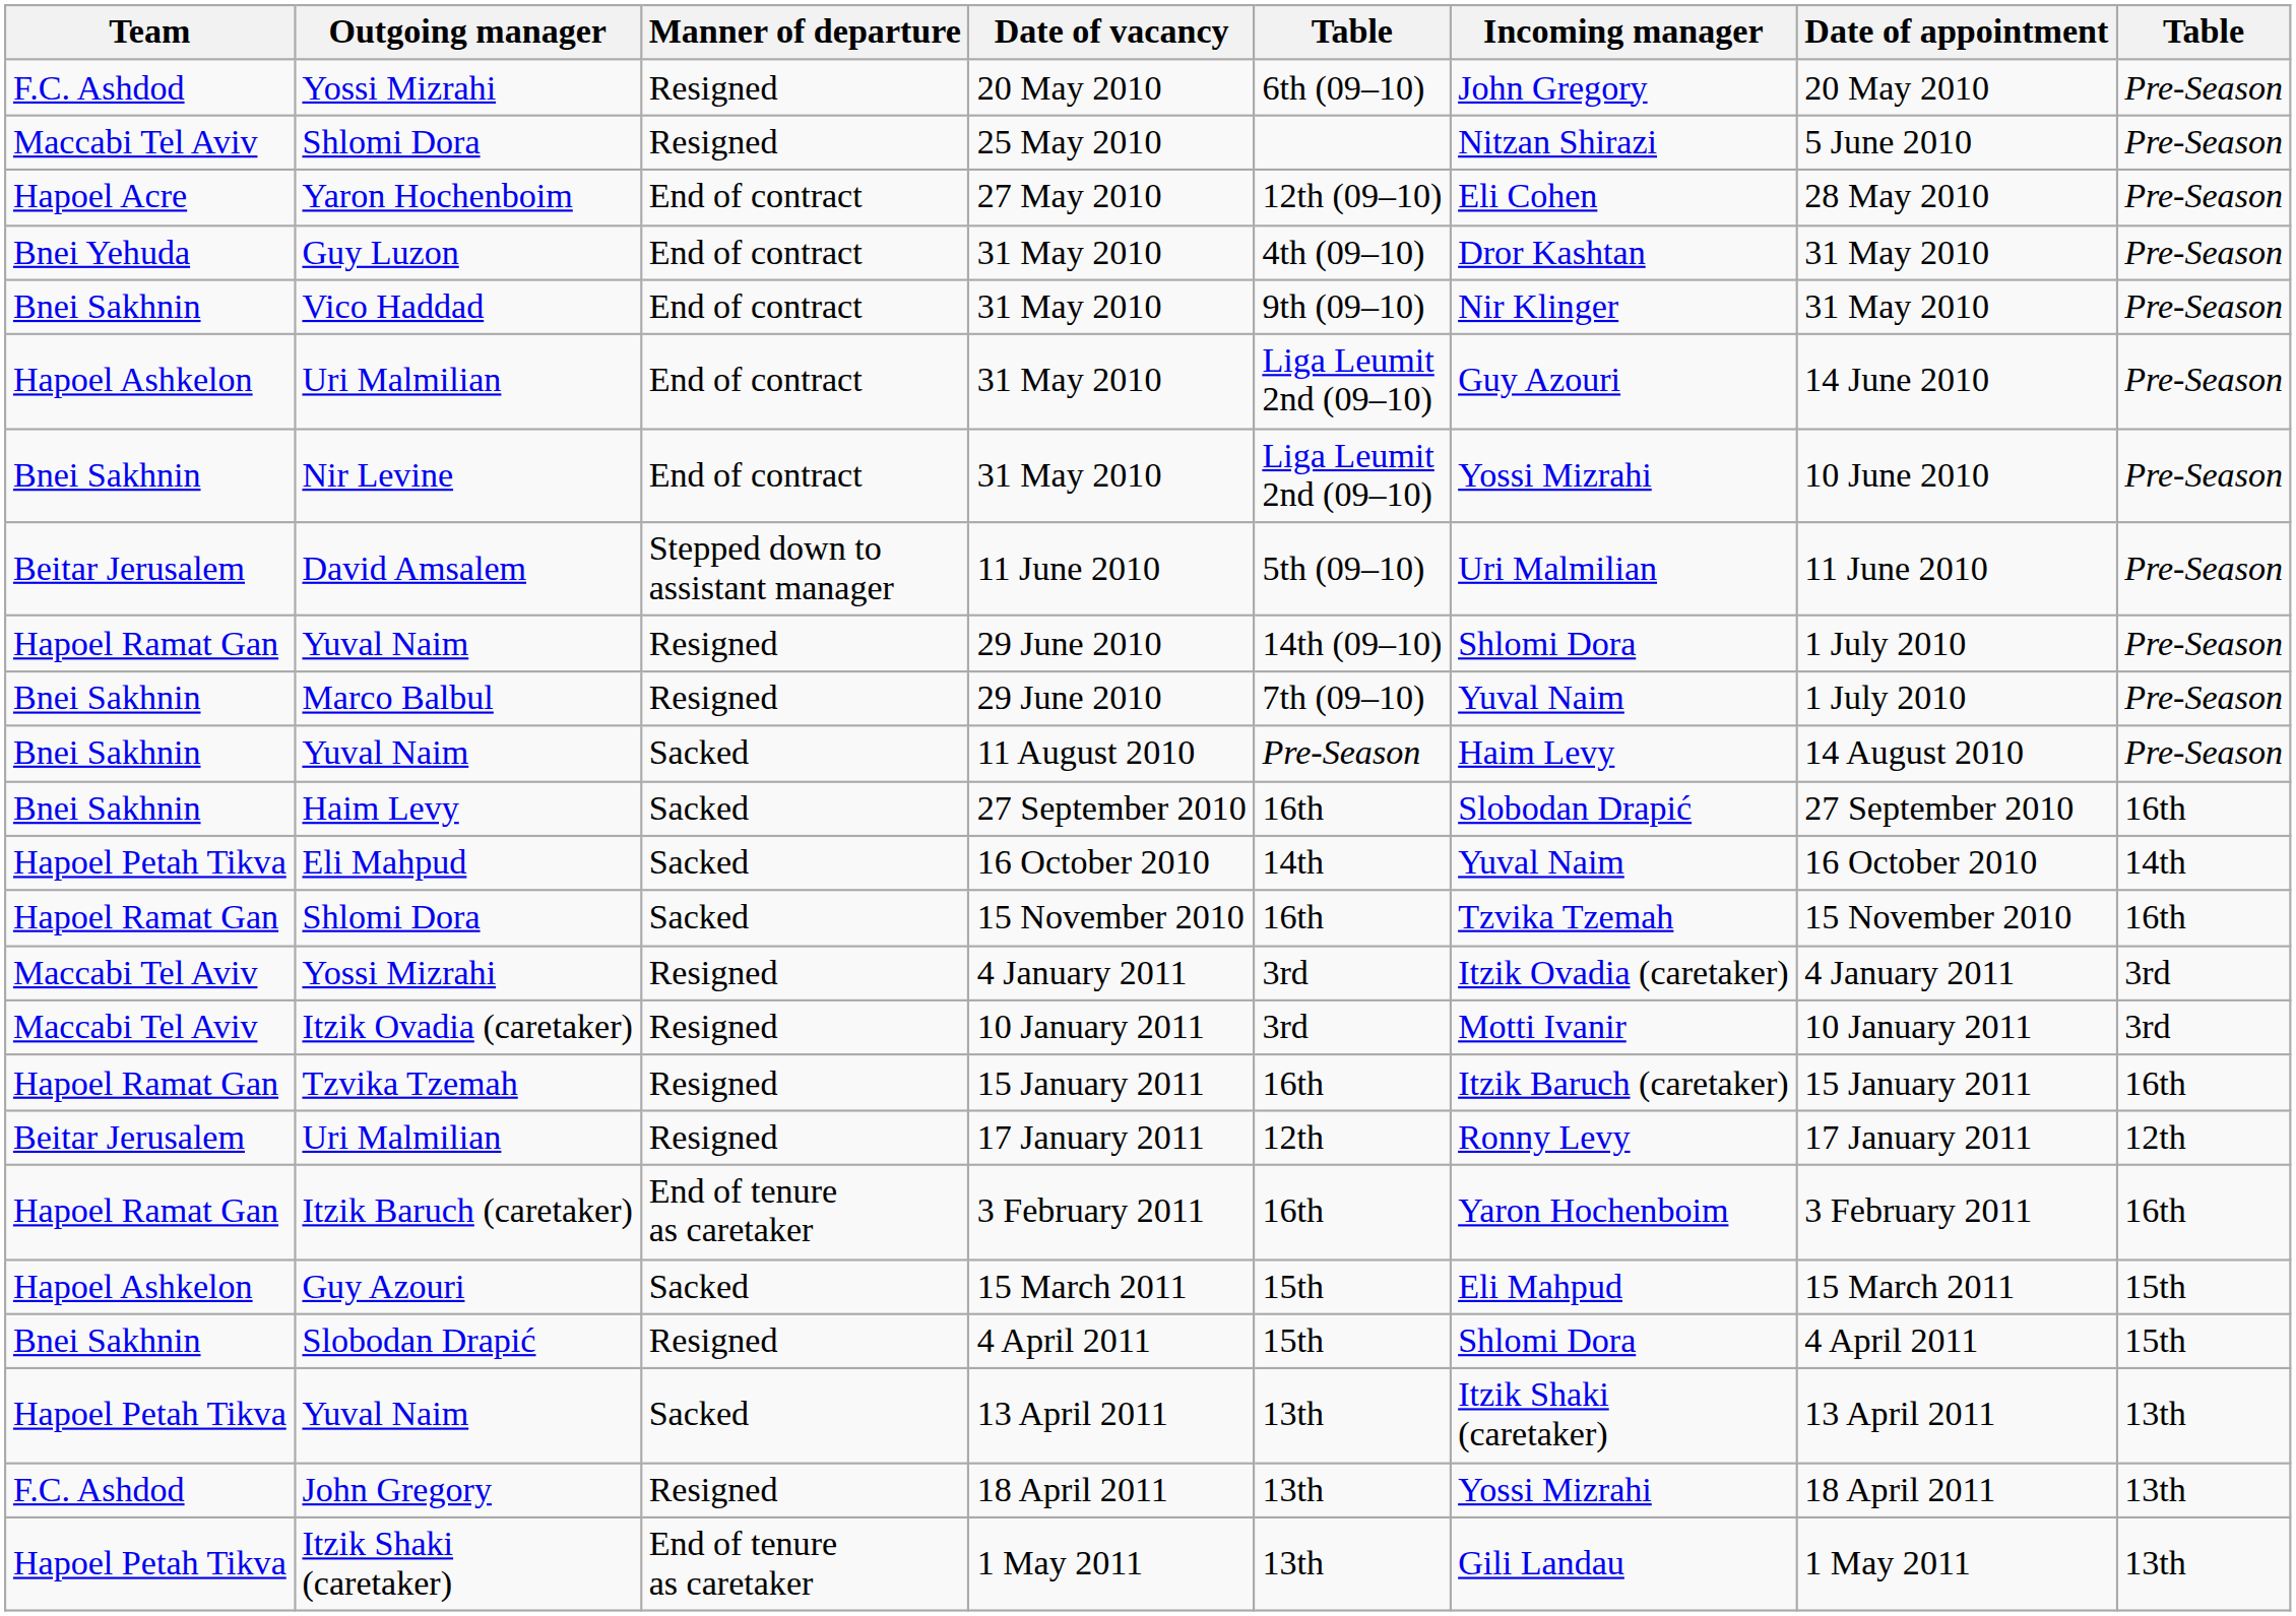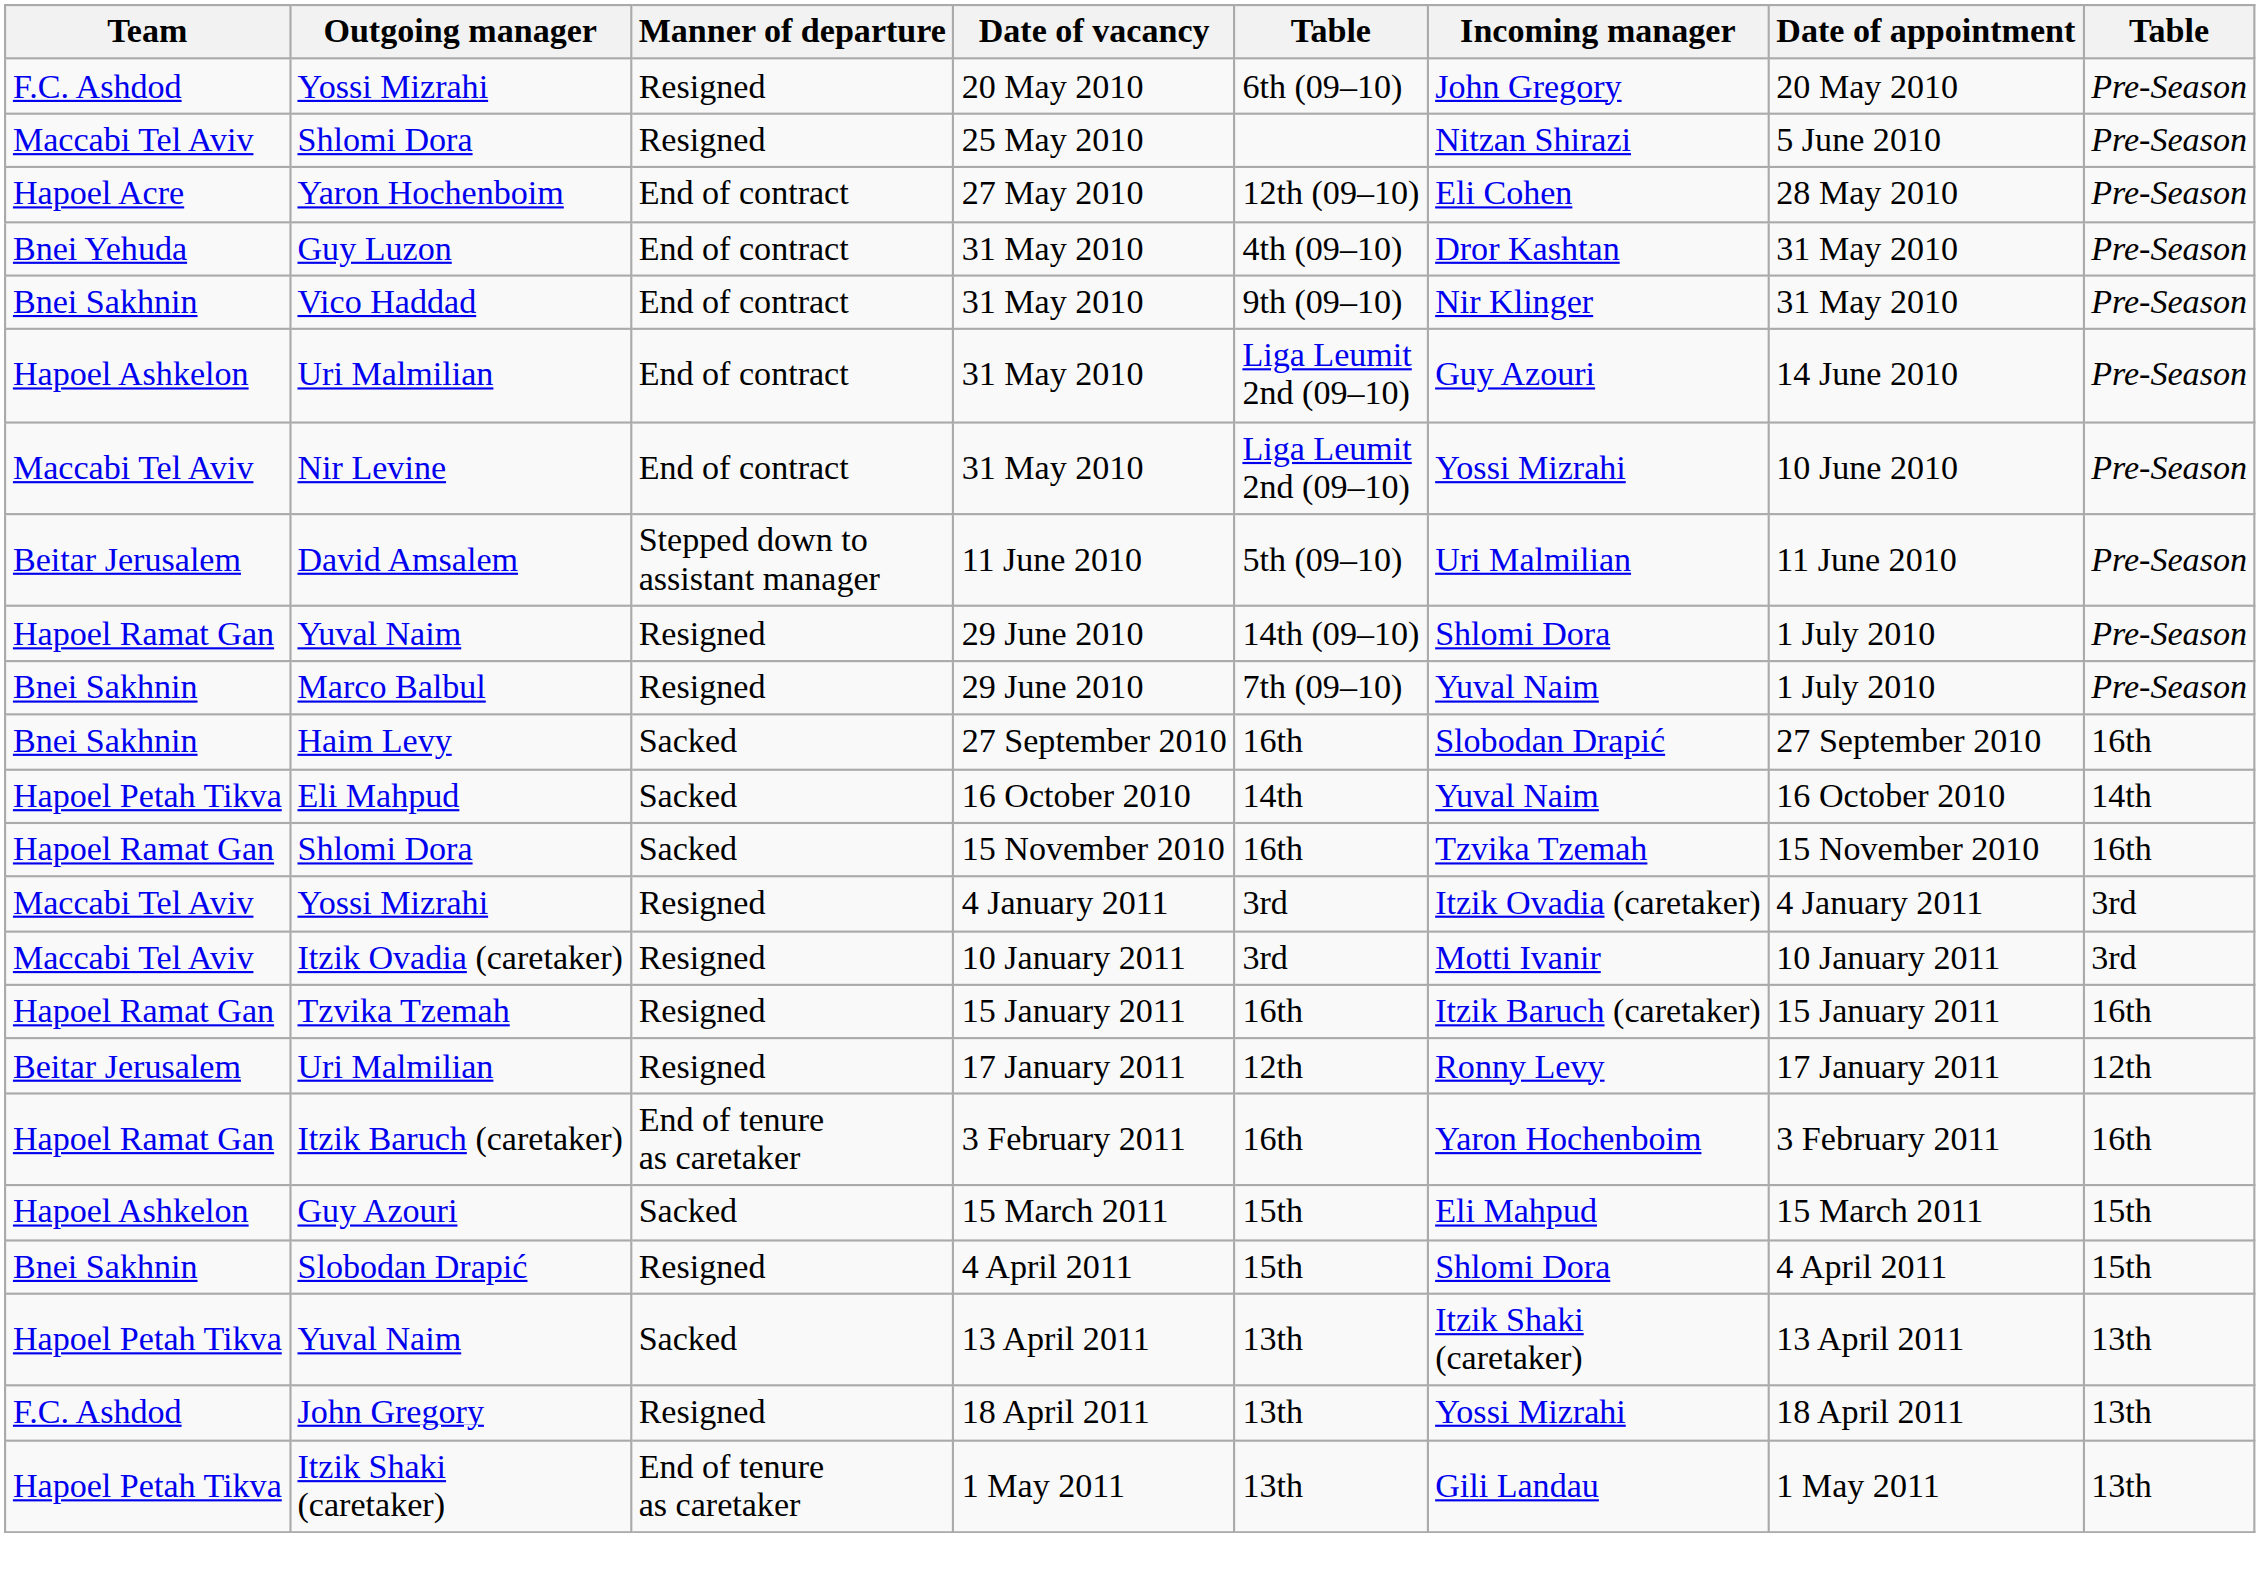 <table class="wikitable">
 <tr>
 <th>Team</th>
 <th>Outgoing manager</th>
 <th>Manner of departure</th>
 <th>Date of vacancy</th>
 <th>Table</th>
 <th>Incoming manager</th>
 <th>Date of appointment</th>
 <th>Table</th>
 </tr>
 <tr>
 <td><a href='#'>F.C. Ashdod</a></td>
 <td> <a href='#'>Yossi Mizrahi</a></td>
 <td>Resigned</td>
 <td>20 May 2010</td>
 <td>6th (09–10)</td>
 <td> <a href='#'>John Gregory</a></td>
 <td>20 May 2010</td>
 <td><em>Pre-Season</em></td>
 </tr>
 <tr>
 <td><a href='#'>Maccabi Tel Aviv</a></td>
 <td> <a href='#'>Shlomi Dora</a></td>
 <td>Resigned</td>
 <td>25 May 2010</td>
 <td></td>
 <td> <a href='#'>Nitzan Shirazi</a></td>
 <td>5 June 2010</td>
 <td><em>Pre-Season</em></td>
 </tr>
 <tr>
 <td><a href='#'>Hapoel Acre</a></td>
 <td> <a href='#'>Yaron Hochenboim</a></td>
 <td>End of contract</td>
 <td>27 May 2010</td>
 <td>12th (09–10)</td>
 <td> <a href='#'>Eli Cohen</a></td>
 <td>28 May 2010</td>
 <td><em>Pre-Season</em></td>
 </tr>
 <tr>
 <td><a href='#'>Bnei Yehuda</a></td>
 <td> <a href='#'>Guy Luzon</a></td>
 <td>End of contract</td>
 <td>31 May 2010</td>
 <td>4th (09–10)</td>
 <td> <a href='#'>Dror Kashtan</a></td>
 <td>31 May 2010</td>
 <td><em>Pre-Season</em></td>
 </tr>
 <tr>
 <td><a href='#'>Bnei Sakhnin</a></td>
 <td> <a href='#'>Vico Haddad</a></td>
 <td>End of contract</td>
 <td>31 May 2010</td>
 <td>9th (09–10)</td>
 <td> <a href='#'>Nir Klinger</a></td>
 <td>31 May 2010</td>
 <td><em>Pre-Season</em></td>
 </tr>
 <tr>
 <td><a href='#'>Hapoel Ashkelon</a></td>
 <td> <a href='#'>Uri Malmilian</a></td>
 <td>End of contract</td>
 <td>31 May 2010</td>
 <td><a href='#'>Liga Leumit</a><br>2nd (09–10)</td>
 <td> <a href='#'>Guy Azouri</a></td>
 <td>14 June 2010</td>
 <td><em>Pre-Season</em></td>
 </tr>
 <tr>
-<td><a href='#'>Bnei Sakhnin</a></td>
+<td><a href='#'>Maccabi Tel Aviv</a></td>
 <td> <a href='#'>Nir Levine</a></td>
 <td>End of contract</td>
 <td>31 May 2010</td>
 <td><a href='#'>Liga Leumit</a><br>2nd (09–10)</td>
 <td> <a href='#'>Yossi Mizrahi</a></td>
 <td>10 June 2010</td>
 <td><em>Pre-Season</em></td>
 </tr>
 <tr>
 <td><a href='#'>Beitar Jerusalem</a></td>
 <td> <a href='#'>David Amsalem</a></td>
 <td>Stepped down to<br>assistant manager</td>
 <td>11 June 2010</td>
 <td>5th (09–10)</td>
 <td> <a href='#'>Uri Malmilian</a></td>
 <td>11 June 2010</td>
 <td><em>Pre-Season</em></td>
 </tr>
 <tr>
 <td><a href='#'>Hapoel Ramat Gan</a></td>
 <td> <a href='#'>Yuval Naim</a></td>
 <td>Resigned</td>
 <td>29 June 2010</td>
 <td>14th (09–10)</td>
 <td> <a href='#'>Shlomi Dora</a></td>
 <td>1 July 2010</td>
 <td><em>Pre-Season</em></td>
 </tr>
 <tr>
 <td><a href='#'>Bnei Sakhnin</a></td>
 <td> <a href='#'>Marco Balbul</a></td>
 <td>Resigned</td>
 <td>29 June 2010</td>
 <td>7th (09–10)</td>
 <td> <a href='#'>Yuval Naim</a></td>
 <td>1 July 2010</td>
-<td><em>Pre-Season</em></td>
-</tr>
-<tr>
-<td><a href='#'>Bnei Sakhnin</a></td>
-<td> <a href='#'>Yuval Naim</a></td>
-<td>Sacked</td>
-<td>11 August 2010</td>
-<td><em>Pre-Season</em></td>
-<td> <a href='#'>Haim Levy</a></td>
-<td>14 August 2010</td>
 <td><em>Pre-Season</em></td>
 </tr>
 <tr>
 <td><a href='#'>Bnei Sakhnin</a></td>
 <td> <a href='#'>Haim Levy</a></td>
 <td>Sacked</td>
 <td>27 September 2010</td>
 <td>16th</td>
 <td> <a href='#'>Slobodan Drapić</a></td>
 <td>27 September 2010</td>
 <td>16th</td>
 </tr>
 <tr>
 <td><a href='#'>Hapoel Petah Tikva</a></td>
 <td> <a href='#'>Eli Mahpud</a></td>
 <td>Sacked</td>
 <td>16 October 2010</td>
 <td>14th</td>
 <td> <a href='#'>Yuval Naim</a></td>
 <td>16 October 2010</td>
 <td>14th</td>
 </tr>
 <tr>
 <td><a href='#'>Hapoel Ramat Gan</a></td>
 <td> <a href='#'>Shlomi Dora</a></td>
 <td>Sacked</td>
 <td>15 November 2010</td>
 <td>16th</td>
 <td> <a href='#'>Tzvika Tzemah</a></td>
 <td>15 November 2010</td>
 <td>16th</td>
 </tr>
 <tr>
 <td><a href='#'>Maccabi Tel Aviv</a></td>
 <td> <a href='#'>Yossi Mizrahi</a></td>
 <td>Resigned</td>
 <td>4 January 2011</td>
 <td>3rd</td>
 <td> <a href='#'>Itzik Ovadia</a> (caretaker)</td>
 <td>4 January 2011</td>
 <td>3rd</td>
 </tr>
 <tr>
 <td><a href='#'>Maccabi Tel Aviv</a></td>
 <td> <a href='#'>Itzik Ovadia</a> (caretaker)</td>
 <td>Resigned</td>
 <td>10 January 2011</td>
 <td>3rd</td>
 <td> <a href='#'>Motti Ivanir</a></td>
 <td>10 January 2011</td>
 <td>3rd</td>
 </tr>
 <tr>
 <td><a href='#'>Hapoel Ramat Gan</a></td>
 <td> <a href='#'>Tzvika Tzemah</a></td>
 <td>Resigned</td>
 <td>15 January 2011</td>
 <td>16th</td>
 <td> <a href='#'>Itzik Baruch</a> (caretaker)</td>
 <td>15 January 2011</td>
 <td>16th</td>
 </tr>
 <tr>
 <td><a href='#'>Beitar Jerusalem</a></td>
 <td> <a href='#'>Uri Malmilian</a></td>
 <td>Resigned</td>
 <td>17 January 2011</td>
 <td>12th</td>
 <td> <a href='#'>Ronny Levy</a></td>
 <td>17 January 2011</td>
 <td>12th</td>
 </tr>
 <tr>
 <td><a href='#'>Hapoel Ramat Gan</a></td>
 <td> <a href='#'>Itzik Baruch</a> (caretaker)</td>
 <td>End of tenure<br>as caretaker</td>
 <td>3 February 2011</td>
 <td>16th</td>
 <td> <a href='#'>Yaron Hochenboim</a></td>
 <td>3 February 2011</td>
 <td>16th</td>
 </tr>
 <tr>
 <td><a href='#'>Hapoel Ashkelon</a></td>
 <td> <a href='#'>Guy Azouri</a></td>
 <td>Sacked</td>
 <td>15 March 2011</td>
 <td>15th</td>
 <td> <a href='#'>Eli Mahpud</a></td>
 <td>15 March 2011</td>
 <td>15th</td>
 </tr>
 <tr>
 <td><a href='#'>Bnei Sakhnin</a></td>
 <td> <a href='#'>Slobodan Drapić</a></td>
 <td>Resigned</td>
 <td>4 April 2011</td>
 <td>15th</td>
 <td> <a href='#'>Shlomi Dora</a></td>
 <td>4 April 2011</td>
 <td>15th</td>
 </tr>
 <tr>
 <td><a href='#'>Hapoel Petah Tikva</a></td>
 <td> <a href='#'>Yuval Naim</a></td>
 <td>Sacked</td>
 <td>13 April 2011</td>
 <td>13th</td>
 <td> <a href='#'>Itzik Shaki</a><br>(caretaker)</td>
 <td>13 April 2011</td>
 <td>13th</td>
 </tr>
 <tr>
 <td><a href='#'>F.C. Ashdod</a></td>
 <td> <a href='#'>John Gregory</a></td>
 <td>Resigned</td>
 <td>18 April 2011</td>
 <td>13th</td>
 <td> <a href='#'>Yossi Mizrahi</a></td>
 <td>18 April 2011</td>
 <td>13th</td>
 </tr>
 <tr>
 <td><a href='#'>Hapoel Petah Tikva</a></td>
 <td> <a href='#'>Itzik Shaki</a><br>(caretaker)</td>
 <td>End of tenure<br>as caretaker</td>
 <td>1 May 2011</td>
 <td>13th</td>
 <td> <a href='#'>Gili Landau</a></td>
 <td>1 May 2011</td>
 <td>13th</td>
 </tr>
 </table>
